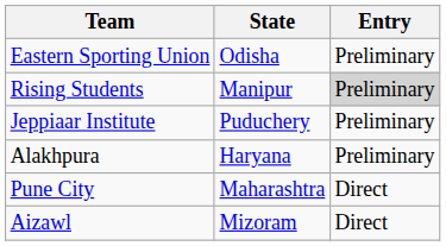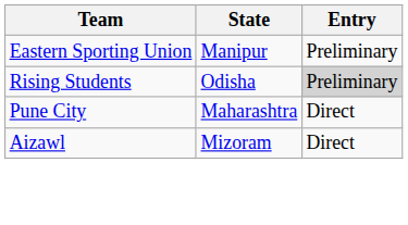 <table class="wikitable">
 <tr>
 <th>Team</th>
 <th>State</th>
 <th>Entry</th>
 </tr>
 <tr>
 <td><a href='#'>Eastern Sporting Union</a></td>
-<td><a href='#'>Odisha</a></td>
+<td><a href='#'>Manipur</a></td>
 <td>Preliminary</td>
 </tr>
 <tr>
 <td><a href='#'>Rising Students</a></td>
-<td><a href='#'>Manipur</a></td>
+<td><a href='#'>Odisha</a></td>
 <td style="background: lightgrey;">Preliminary</td>
-</tr>
-<tr>
-<td><a href='#'>Jeppiaar Institute</a></td>
-<td><a href='#'>Puduchery</a></td>
-<td>Preliminary</td>
-</tr>
-<tr>
-<td>Alakhpura</td>
-<td><a href='#'>Haryana</a></td>
-<td>Preliminary</td>
 </tr>
 <tr>
 <td><a href='#'>Pune City</a></td>
 <td><a href='#'>Maharashtra</a></td>
 <td>Direct</td>
 </tr>
 <tr>
 <td><a href='#'>Aizawl</a></td>
 <td><a href='#'>Mizoram</a></td>
 <td>Direct</td>
 </tr>
 </table>
